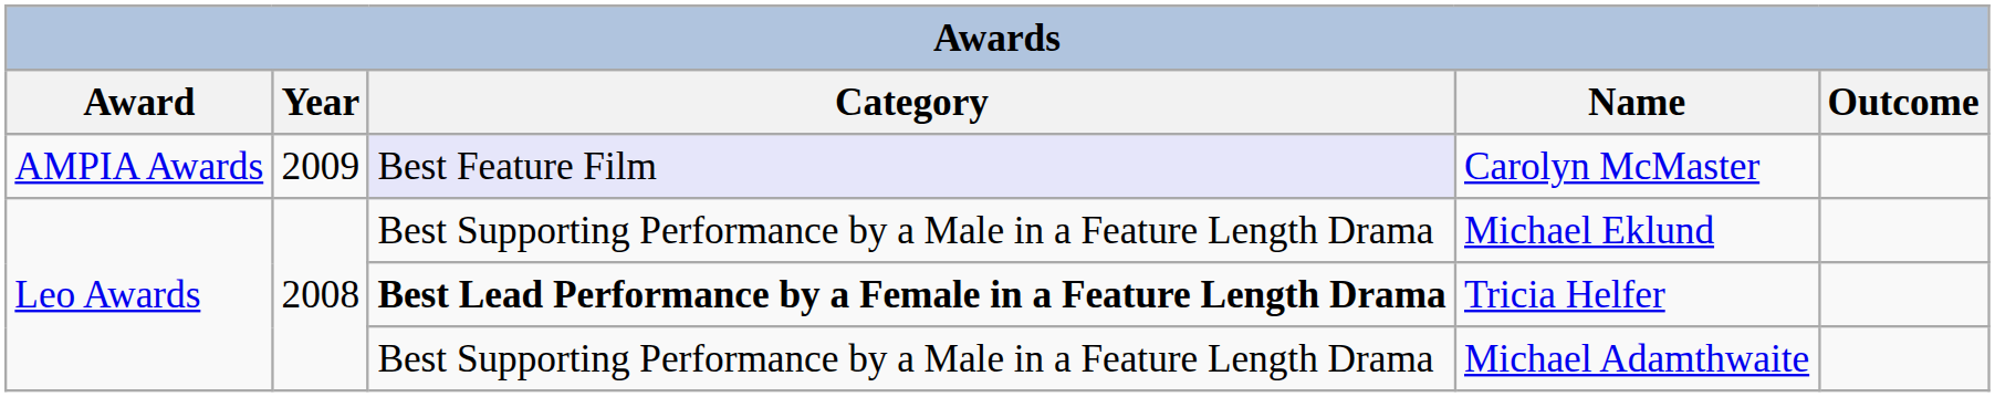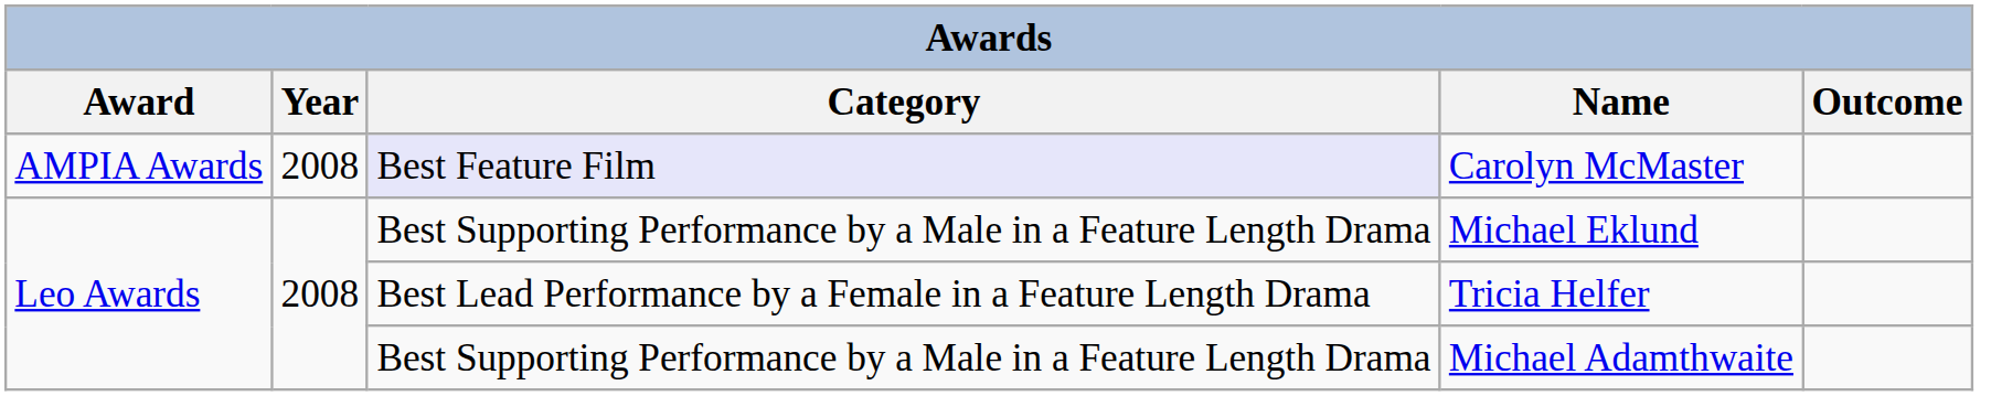 <table class="wikitable" style="font-size:95%;" ;>
 <tr style="background:#ccc; text-align:center;">
 <th colspan="5" style="background: LightSteelBlue;">Awards</th>
 </tr>
 <tr style="background:#ccc; text-align:center;">
 <th>Award</th>
 <th>Year</th>
 <th>Category</th>
 <th>Name</th>
 <th>Outcome</th>
 </tr>
 <tr>
 <td><a href='#'>AMPIA Awards</a></td>
-<td>2009</td>
+<td>2008</td>
 <td style="background: lavender;">Best Feature Film</td>
 <td><a href='#'>Carolyn McMaster</a></td>
 <td></td>
 </tr>
 <tr>
 <td rowspan="3"><a href='#'>Leo Awards</a></td>
 <td rowspan="3">2008</td>
 <td>Best Supporting Performance by a Male in a Feature Length Drama</td>
 <td><a href='#'>Michael Eklund</a></td>
 <td></td>
 </tr>
 <tr>
-<td><strong>Best Lead Performance by a Female in a Feature Length Drama</strong></td>
+<td>Best Lead Performance by a Female in a Feature Length Drama</td>
 <td><a href='#'>Tricia Helfer</a></td>
 <td></td>
 </tr>
 <tr>
 <td>Best Supporting Performance by a Male in a Feature Length Drama</td>
 <td><a href='#'>Michael Adamthwaite</a></td>
 <td></td>
 </tr>
 </table>
